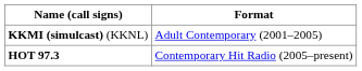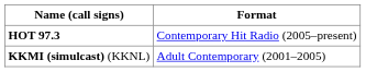 <table class="toccolours" border="1" cellpadding="4" cellspacing="0" style="border-collapse: collapse; float:left; margin-right: 1em; margin-bottom: 1em">
 <tr>
 <th>Name (call signs)</th>
 <th>Format</th>
 </tr>
 <tr>
+<td><strong>HOT 97.3</strong></td>
+<td><a href='#'>Contemporary Hit Radio</a> (2005–present)</td>
+</tr>
+<tr>
 <td><strong>KKMI (simulcast)</strong> (KKNL)</td>
 <td><a href='#'>Adult Contemporary</a> (2001–2005)</td>
 </tr>
-<tr>
-<td><strong>HOT 97.3</strong></td>
-<td><a href='#'>Contemporary Hit Radio</a> (2005–present)</td>
-</tr>
 </table>
